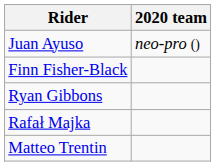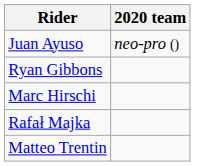 <table class="wikitable">
 <tr>
 <th>Rider</th>
 <th>2020 team</th>
 </tr>
 <tr>
 <td><a href='#'>Juan Ayuso</a></td>
 <td><em>neo-pro</em> <small>()</small></td>
 </tr>
 <tr>
-<td><a href='#'>Finn Fisher-Black</a></td>
+<td><a href='#'>Ryan Gibbons</a></td>
 <td></td>
 </tr>
 <tr>
-<td><a href='#'>Ryan Gibbons</a></td>
+<td><a href='#'>Marc Hirschi</a></td>
 <td></td>
 </tr>
 <tr>
 <td><a href='#'>Rafał Majka</a></td>
 <td></td>
 </tr>
 <tr>
 <td><a href='#'>Matteo Trentin</a></td>
 <td></td>
 </tr>
 </table>
